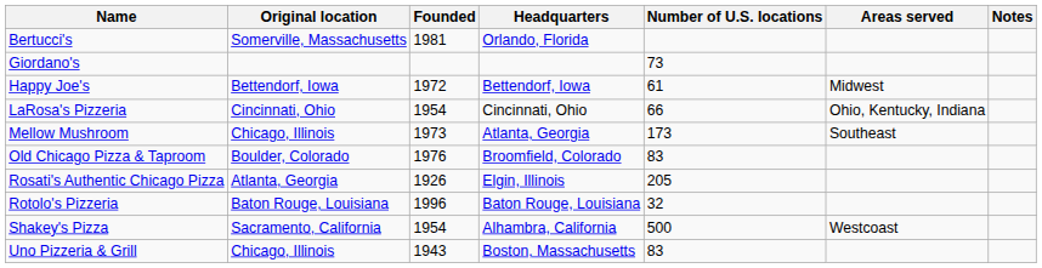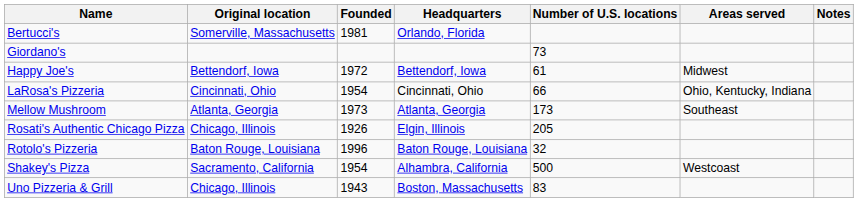 <table class="wikitable sortable">
 <tr>
 <th>Name</th>
 <th>Original location</th>
 <th>Founded</th>
 <th>Headquarters</th>
 <th data-sort-type="number">Number of U.S. locations</th>
 <th>Areas served</th>
 <th>Notes</th>
 </tr>
 <tr>
 <td><a href='#'>Bertucci's</a></td>
 <td><a href='#'>Somerville, Massachusetts</a></td>
 <td>1981</td>
 <td><a href='#'>Orlando, Florida</a></td>
 <td></td>
 <td></td>
 <td></td>
 </tr>
 <tr>
 <td><a href='#'>Giordano's</a></td>
 <td></td>
 <td></td>
 <td></td>
 <td>73</td>
 <td></td>
 <td></td>
 </tr>
 <tr>
 <td><a href='#'>Happy Joe's</a></td>
 <td><a href='#'>Bettendorf, Iowa</a></td>
 <td>1972</td>
 <td><a href='#'>Bettendorf, Iowa</a></td>
 <td>61</td>
 <td>Midwest</td>
 <td></td>
 </tr>
 <tr>
 <td><a href='#'>LaRosa's Pizzeria</a></td>
 <td><a href='#'>Cincinnati, Ohio</a></td>
 <td>1954</td>
 <td>Cincinnati, Ohio</td>
 <td>66</td>
 <td>Ohio, Kentucky, Indiana</td>
 <td></td>
 </tr>
 <tr>
 <td><a href='#'>Mellow Mushroom</a></td>
-<td><a href='#'>Chicago, Illinois</a></td>
+<td><a href='#'>Atlanta, Georgia</a></td>
 <td>1973</td>
 <td><a href='#'>Atlanta, Georgia</a></td>
 <td>173</td>
 <td>Southeast</td>
 <td></td>
 </tr>
 <tr>
-<td><a href='#'>Old Chicago Pizza & Taproom</a></td>
-<td><a href='#'>Boulder, Colorado</a></td>
-<td>1976</td>
-<td><a href='#'>Broomfield, Colorado</a></td>
-<td>83</td>
-<td></td>
-<td></td>
-</tr>
-<tr>
 <td><a href='#'>Rosati's Authentic Chicago Pizza</a></td>
-<td><a href='#'>Atlanta, Georgia</a></td>
+<td><a href='#'>Chicago, Illinois</a></td>
 <td>1926</td>
 <td><a href='#'>Elgin, Illinois</a></td>
 <td>205</td>
 <td></td>
 <td></td>
 </tr>
 <tr>
 <td><a href='#'>Rotolo's Pizzeria</a></td>
 <td><a href='#'>Baton Rouge, Louisiana</a></td>
 <td>1996</td>
 <td><a href='#'>Baton Rouge, Louisiana</a></td>
 <td>32</td>
 <td></td>
 <td></td>
 </tr>
 <tr>
 <td><a href='#'>Shakey's Pizza</a></td>
 <td><a href='#'>Sacramento, California</a></td>
 <td>1954</td>
 <td><a href='#'>Alhambra, California</a></td>
 <td>500</td>
 <td>Westcoast</td>
 <td></td>
 </tr>
 <tr>
 <td><a href='#'>Uno Pizzeria & Grill</a></td>
 <td><a href='#'>Chicago, Illinois</a></td>
 <td>1943</td>
 <td><a href='#'>Boston, Massachusetts</a></td>
 <td>83</td>
 <td></td>
 <td></td>
 </tr>
 </table>
